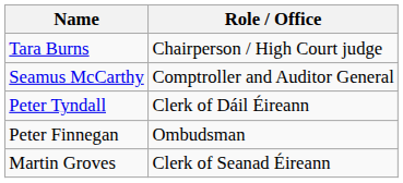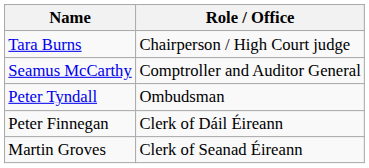 <table class="wikitable">
 <tr>
 <th>Name</th>
 <th>Role / Office</th>
 </tr>
 <tr>
 <td><a href='#'>Tara Burns</a></td>
 <td>Chairperson / High Court judge</td>
 </tr>
 <tr>
 <td><a href='#'>Seamus McCarthy</a></td>
 <td>Comptroller and Auditor General</td>
 </tr>
 <tr>
 <td><a href='#'>Peter Tyndall</a></td>
-<td>Clerk of Dáil Éireann</td>
+<td>Ombudsman</td>
 </tr>
 <tr>
 <td>Peter Finnegan</td>
-<td>Ombudsman</td>
+<td>Clerk of Dáil Éireann</td>
 </tr>
 <tr>
 <td>Martin Groves</td>
 <td>Clerk of Seanad Éireann</td>
 </tr>
 </table>
